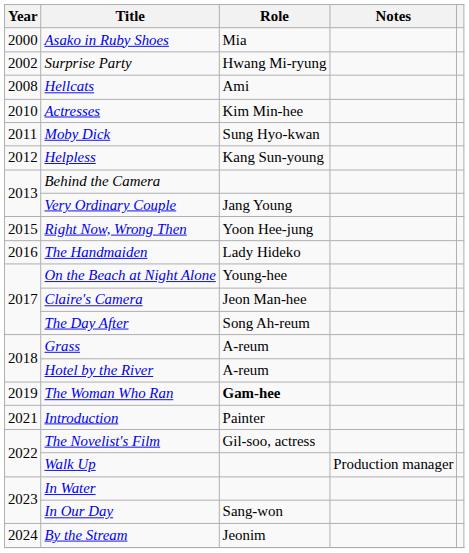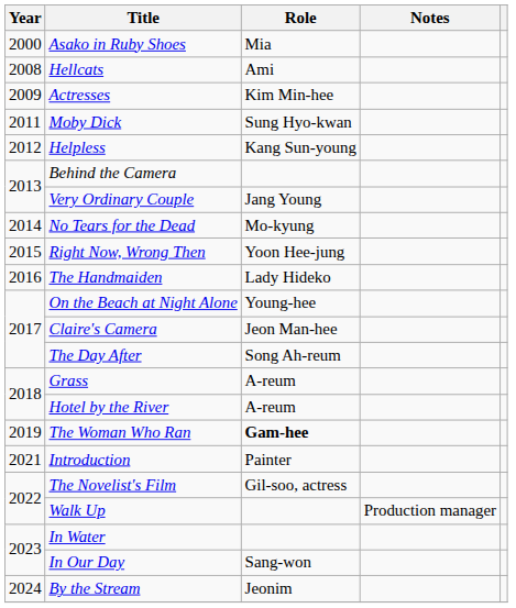 <table class="wikitable sortable">
 <tr>
 <th>Year</th>
 <th>Title</th>
 <th>Role</th>
 <th>Notes</th>
 <th class="unsortable"></th>
 </tr>
 <tr>
 <td>2000</td>
 <td><em><a href='#'>Asako in Ruby Shoes</a></em></td>
 <td>Mia</td>
 <td></td>
 <td></td>
 </tr>
 <tr>
-<td>2002</td>
-<td><em>Surprise Party</em></td>
-<td>Hwang Mi-ryung</td>
-<td></td>
-<td></td>
-</tr>
-<tr>
 <td>2008</td>
 <td><em><a href='#'>Hellcats</a></em></td>
 <td>Ami</td>
 <td></td>
 <td></td>
 </tr>
 <tr>
-<td>2010</td>
+<td>2009</td>
 <td><em><a href='#'>Actresses</a></em></td>
 <td>Kim Min-hee</td>
 <td></td>
 <td></td>
 </tr>
 <tr>
 <td>2011</td>
 <td><em><a href='#'>Moby Dick</a></em></td>
 <td>Sung Hyo-kwan</td>
 <td></td>
 <td></td>
 </tr>
 <tr>
 <td>2012</td>
 <td><em><a href='#'>Helpless</a></em></td>
 <td>Kang Sun-young</td>
 <td></td>
 <td></td>
 </tr>
 <tr>
 <td rowspan=2>2013</td>
 <td><em>Behind the Camera</em></td>
 <td></td>
 <td></td>
 <td></td>
 </tr>
 <tr>
 <td><em><a href='#'>Very Ordinary Couple</a></em></td>
 <td>Jang Young</td>
+<td></td>
+<td></td>
+</tr>
+<tr>
+<td>2014</td>
+<td><em><a href='#'>No Tears for the Dead</a></em></td>
+<td>Mo-kyung</td>
 <td></td>
 <td></td>
 </tr>
 <tr>
 <td>2015</td>
 <td><em><a href='#'>Right Now, Wrong Then</a></em></td>
 <td>Yoon Hee-jung</td>
 <td></td>
 <td></td>
 </tr>
 <tr>
 <td>2016</td>
 <td><em><a href='#'>The Handmaiden</a></em></td>
 <td>Lady Hideko</td>
 <td></td>
 <td></td>
 </tr>
 <tr>
 <td rowspan=3>2017</td>
 <td><em><a href='#'>On the Beach at Night Alone</a></em></td>
 <td>Young-hee</td>
 <td></td>
 <td></td>
 </tr>
 <tr>
 <td><em><a href='#'>Claire's Camera</a></em></td>
 <td>Jeon Man-hee</td>
 <td></td>
 <td></td>
 </tr>
 <tr>
 <td><em><a href='#'>The Day After</a></em></td>
 <td>Song Ah-reum</td>
 <td></td>
 <td></td>
 </tr>
 <tr>
 <td rowspan=2>2018</td>
 <td><em><a href='#'>Grass</a></em></td>
 <td>A-reum</td>
 <td></td>
 <td></td>
 </tr>
 <tr>
 <td><em><a href='#'>Hotel by the River</a></em></td>
 <td>A-reum</td>
 <td></td>
 <td></td>
 </tr>
 <tr>
 <td>2019</td>
 <td><em><a href='#'>The Woman Who Ran</a></em></td>
 <td><strong>Gam-hee</strong></td>
 <td></td>
 <td></td>
 </tr>
 <tr>
 <td>2021</td>
 <td><em><a href='#'>Introduction</a></em></td>
 <td>Painter</td>
 <td></td>
 <td></td>
 </tr>
 <tr>
 <td rowspan=2>2022</td>
 <td><em><a href='#'>The Novelist's Film</a></em></td>
 <td>Gil-soo, actress</td>
 <td></td>
 <td></td>
 </tr>
 <tr>
 <td><em><a href='#'>Walk Up</a></em></td>
 <td></td>
 <td>Production manager</td>
 <td></td>
 </tr>
 <tr>
 <td rowspan=2>2023</td>
 <td><em><a href='#'>In Water</a></em></td>
 <td></td>
 <td></td>
 <td></td>
 </tr>
 <tr>
 <td><em><a href='#'>In Our Day</a></em></td>
 <td>Sang-won</td>
 <td></td>
 <td></td>
 </tr>
 <tr>
 <td rowspan=1>2024</td>
 <td><em><a href='#'>By the Stream</a></em></td>
 <td>Jeonim</td>
 <td></td>
 <td></td>
 </tr>
 <tr>
 </tr>
 </table>
